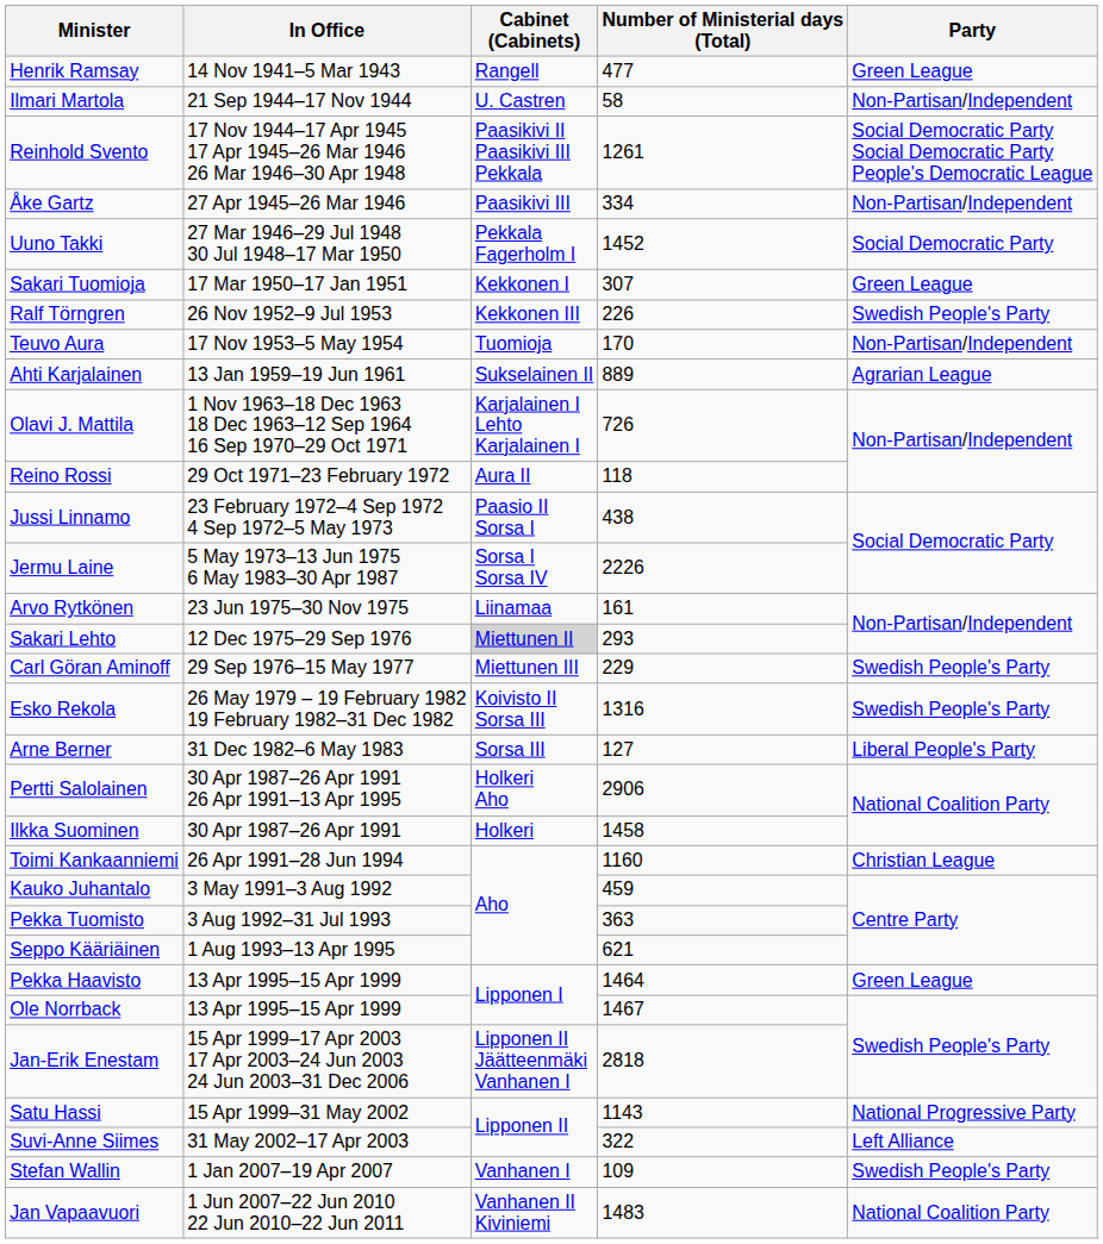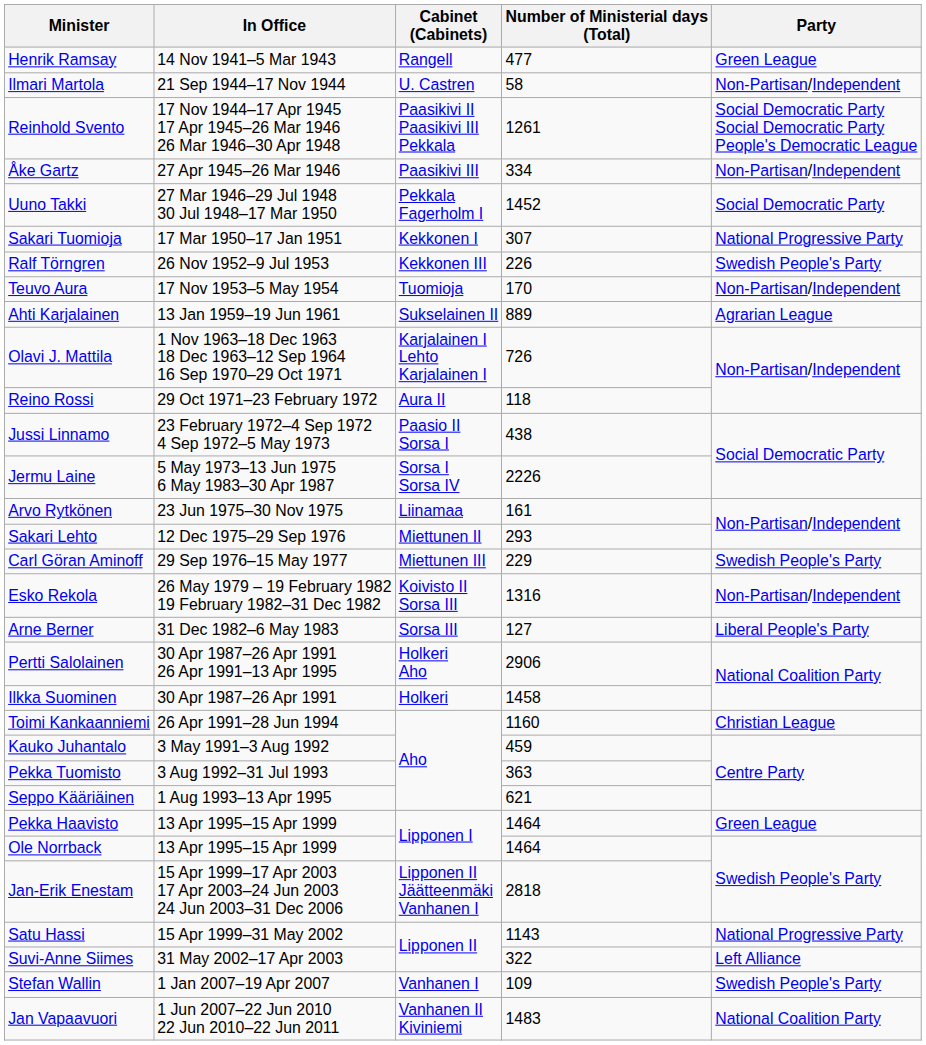 <table class="wikitable">
 <tr>
 <th>Minister</th>
 <th>In Office</th>
 <th>Cabinet<br>(Cabinets)</th>
 <th>Number of Ministerial days <br>(Total)</th>
 <th>Party</th>
 </tr>
 <tr>
 <td><a href='#'>Henrik Ramsay</a></td>
 <td>14 Nov 1941–5  Mar  1943</td>
 <td><a href='#'>Rangell</a></td>
 <td>477</td>
 <td><a href='#'>Green League</a></td>
 </tr>
 <tr>
 <td><a href='#'>Ilmari Martola</a></td>
 <td>21 Sep 1944–17 Nov 1944</td>
 <td><a href='#'>U. Castren</a></td>
 <td>58</td>
 <td><a href='#'>Non-Partisan</a>/<a href='#'>Independent</a></td>
 </tr>
 <tr>
 <td><a href='#'>Reinhold Svento</a></td>
 <td>17 Nov 1944–17 Apr 1945<br>17 Apr 1945–26  Mar  1946<br>26  Mar  1946–30 Apr 1948</td>
 <td><a href='#'>Paasikivi II</a><br><a href='#'>Paasikivi III</a><br><a href='#'>Pekkala</a></td>
 <td>1261</td>
 <td><a href='#'>Social Democratic Party</a><br><a href='#'>Social Democratic Party</a><br><a href='#'>People's Democratic League</a></td>
 </tr>
 <tr>
 <td><a href='#'>Åke Gartz</a></td>
 <td>27 Apr 1945–26  Mar  1946</td>
 <td><a href='#'>Paasikivi III</a></td>
 <td>334</td>
 <td><a href='#'>Non-Partisan</a>/<a href='#'>Independent</a></td>
 </tr>
 <tr>
 <td><a href='#'>Uuno Takki</a></td>
 <td>27  Mar  1946–29 Jul 1948<br>30 Jul 1948–17  Mar  1950</td>
 <td><a href='#'>Pekkala</a><br><a href='#'>Fagerholm I</a></td>
 <td>1452</td>
 <td><a href='#'>Social Democratic Party</a></td>
 </tr>
 <tr>
 <td><a href='#'>Sakari Tuomioja</a></td>
 <td>17  Mar  1950–17 Jan 1951</td>
 <td><a href='#'>Kekkonen I</a></td>
 <td>307</td>
-<td><a href='#'>Green League</a></td>
+<td><a href='#'>National Progressive Party</a></td>
 </tr>
 <tr>
 <td><a href='#'>Ralf Törngren</a></td>
 <td>26 Nov 1952–9 Jul 1953</td>
 <td><a href='#'>Kekkonen III</a></td>
 <td>226</td>
 <td><a href='#'>Swedish People's Party</a></td>
 </tr>
 <tr>
 <td><a href='#'>Teuvo Aura</a></td>
 <td>17 Nov 1953–5 May 1954</td>
 <td><a href='#'>Tuomioja</a></td>
 <td>170</td>
 <td><a href='#'>Non-Partisan</a>/<a href='#'>Independent</a></td>
 </tr>
 <tr>
 <td><a href='#'>Ahti Karjalainen</a></td>
 <td>13 Jan 1959–19 Jun 1961</td>
 <td><a href='#'>Sukselainen II</a></td>
 <td>889</td>
 <td><a href='#'>Agrarian League</a></td>
 </tr>
 <tr>
 <td><a href='#'>Olavi J. Mattila</a></td>
 <td>1 Nov 1963–18 Dec 1963<br>18 Dec 1963–12 Sep 1964<br>16 Sep 1970–29 Oct 1971</td>
 <td><a href='#'>Karjalainen I</a><br><a href='#'>Lehto</a><br><a href='#'>Karjalainen I</a></td>
 <td>726</td>
 <td rowspan=2><a href='#'>Non-Partisan</a>/<a href='#'>Independent</a></td>
 </tr>
 <tr>
 <td><a href='#'>Reino Rossi</a></td>
 <td>29 Oct 1971–23  February 1972</td>
 <td><a href='#'>Aura II</a></td>
 <td>118</td>
 </tr>
 <tr>
 <td><a href='#'>Jussi Linnamo</a></td>
 <td>23  February 1972–4 Sep 1972<br>4 Sep 1972–5 May 1973</td>
 <td><a href='#'>Paasio II</a><br><a href='#'>Sorsa I</a></td>
 <td>438</td>
 <td rowspan=2><a href='#'>Social Democratic Party</a></td>
 </tr>
 <tr>
 <td><a href='#'>Jermu Laine</a></td>
 <td>5 May 1973–13 Jun 1975<br>6 May 1983–30 Apr 1987</td>
 <td><a href='#'>Sorsa I</a><br><a href='#'>Sorsa IV</a></td>
 <td>2226</td>
 </tr>
 <tr>
 <td><a href='#'>Arvo Rytkönen</a></td>
 <td>23 Jun 1975–30 Nov 1975</td>
 <td><a href='#'>Liinamaa</a></td>
 <td>161</td>
 <td rowspan=2><a href='#'>Non-Partisan</a>/<a href='#'>Independent</a></td>
 </tr>
 <tr>
 <td><a href='#'>Sakari Lehto</a></td>
 <td>12 Dec 1975–29 Sep 1976</td>
-<td style="background: lightgrey;"><a href='#'>Miettunen II</a></td>
+<td><a href='#'>Miettunen II</a></td>
 <td>293</td>
 </tr>
 <tr>
 <td><a href='#'>Carl Göran Aminoff</a></td>
 <td>29 Sep 1976–15 May 1977</td>
 <td><a href='#'>Miettunen III</a></td>
 <td>229</td>
 <td><a href='#'>Swedish People's Party</a></td>
 </tr>
 <tr>
 <td><a href='#'>Esko Rekola</a></td>
 <td>26 May 1979 – 19  February 1982<br> 19  February 1982–31 Dec 1982</td>
 <td><a href='#'>Koivisto II</a><br><a href='#'>Sorsa III</a></td>
 <td>1316</td>
-<td><a href='#'>Swedish People's Party</a></td>
+<td><a href='#'>Non-Partisan</a>/<a href='#'>Independent</a></td>
 </tr>
 <tr>
 <td><a href='#'>Arne Berner</a></td>
 <td>31 Dec 1982–6 May 1983</td>
 <td><a href='#'>Sorsa III</a></td>
 <td>127</td>
 <td><a href='#'>Liberal People's Party</a></td>
 </tr>
 <tr>
 <td><a href='#'>Pertti Salolainen</a></td>
 <td>30 Apr 1987–26 Apr 1991<br>26 Apr 1991–13 Apr 1995</td>
 <td><a href='#'>Holkeri</a><br><a href='#'>Aho</a></td>
 <td>2906</td>
 <td rowspan=2><a href='#'>National Coalition Party</a></td>
 </tr>
 <tr>
 <td><a href='#'>Ilkka Suominen</a></td>
 <td>30 Apr 1987–26 Apr 1991</td>
 <td><a href='#'>Holkeri</a></td>
 <td>1458</td>
 </tr>
 <tr>
 <td><a href='#'>Toimi Kankaanniemi</a></td>
 <td>26 Apr 1991–28 Jun 1994</td>
 <td rowspan=4><a href='#'>Aho</a></td>
 <td>1160</td>
 <td><a href='#'>Christian League</a></td>
 </tr>
 <tr>
 <td><a href='#'>Kauko Juhantalo</a></td>
 <td>3 May 1991–3 Aug 1992</td>
 <td>459</td>
 <td rowspan=3><a href='#'>Centre Party</a></td>
 </tr>
 <tr>
 <td><a href='#'>Pekka Tuomisto</a></td>
 <td>3 Aug 1992–31 Jul 1993</td>
 <td>363</td>
 </tr>
 <tr>
 <td><a href='#'>Seppo Kääriäinen</a></td>
 <td>1 Aug 1993–13 Apr 1995</td>
 <td>621</td>
 </tr>
 <tr>
 <td><a href='#'>Pekka Haavisto</a></td>
 <td>13 Apr 1995–15 Apr 1999</td>
 <td rowspan=2><a href='#'>Lipponen I</a></td>
 <td>1464</td>
 <td><a href='#'>Green League</a></td>
 </tr>
 <tr>
 <td><a href='#'>Ole Norrback</a></td>
 <td>13 Apr 1995–15 Apr 1999</td>
-<td>1467</td>
+<td>1464</td>
 <td rowspan=2><a href='#'>Swedish People's Party</a></td>
 </tr>
 <tr>
 <td><a href='#'>Jan-Erik Enestam</a></td>
 <td>15 Apr 1999–17 Apr 2003<br>17 Apr 2003–24 Jun 2003<br>24 Jun 2003–31 Dec 2006</td>
 <td><a href='#'>Lipponen II</a><br><a href='#'>Jäätteenmäki</a><br><a href='#'>Vanhanen I</a></td>
 <td>2818</td>
 </tr>
 <tr>
 <td><a href='#'>Satu Hassi</a></td>
 <td>15 Apr 1999–31 May 2002</td>
 <td rowspan=2><a href='#'>Lipponen II</a></td>
 <td>1143</td>
 <td><a href='#'>National Progressive Party</a></td>
 </tr>
 <tr>
 <td><a href='#'>Suvi-Anne Siimes</a></td>
 <td>31 May 2002–17 Apr 2003</td>
 <td>322</td>
 <td><a href='#'>Left Alliance</a></td>
 </tr>
 <tr>
 <td><a href='#'>Stefan Wallin</a></td>
 <td>1 Jan 2007–19 Apr 2007</td>
 <td><a href='#'>Vanhanen I</a></td>
 <td>109</td>
 <td><a href='#'>Swedish People's Party</a></td>
 </tr>
 <tr>
 <td><a href='#'>Jan Vapaavuori</a></td>
 <td>1 Jun 2007–22 Jun 2010<br>22 Jun 2010–22 Jun 2011</td>
 <td><a href='#'>Vanhanen II</a><br><a href='#'>Kiviniemi</a></td>
 <td>1483</td>
 <td><a href='#'>National Coalition Party</a></td>
 </tr>
 </table>
